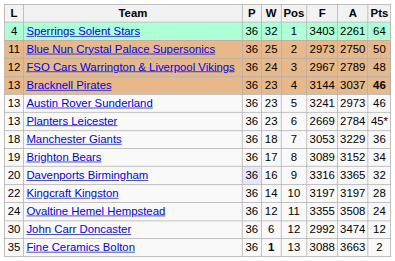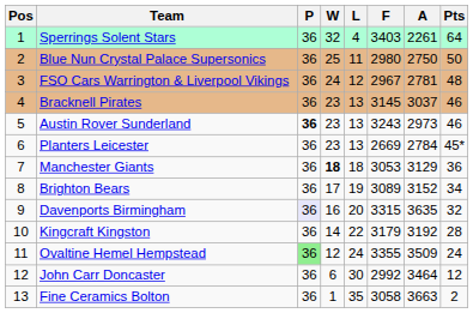 <table class="wikitable" style="font-size: 100%">
 <tr>
-<th width=20>L</th>
+<th width=20>Pos</th>
 <th width=300>Team</th>
 <th width=20>P</th>
 <th width=20>W</th>
-<th width=20>Pos</th>
+<th width=20>L</th>
 <th width=20>F</th>
 <th width=20>A</th>
 <th width=20>Pts</th>
 </tr>
 <tr align=center style="background: #ADFFD6;">
-<td>4</td>
+<td>1</td>
 <td align="left"><a href='#'>Sperrings Solent Stars</a></td>
 <td>36</td>
 <td>32</td>
-<td>1</td>
+<td>4</td>
 <td>3403</td>
 <td>2261</td>
 <td>64</td>
 </tr>
 <tr align=center style="background: #E6B88A;">
-<td>11</td>
+<td>2</td>
 <td align="left"><a href='#'>Blue Nun Crystal Palace Supersonics</a></td>
 <td>36</td>
 <td>25</td>
-<td>2</td>
-<td>2973</td>
+<td>11</td>
+<td>2980</td>
 <td>2750</td>
 <td>50</td>
 </tr>
 <tr align=center style="background: #E6B88A;">
-<td>12</td>
+<td>3</td>
 <td align="left"><a href='#'>FSO Cars Warrington & Liverpool Vikings</a></td>
 <td>36</td>
 <td>24</td>
-<td>3</td>
+<td>12</td>
 <td>2967</td>
-<td>2789</td>
+<td>2781</td>
 <td>48</td>
 </tr>
 <tr align=center style="background: #E6B88A;">
-<td>13</td>
+<td>4</td>
 <td align="left"><a href='#'>Bracknell Pirates</a></td>
 <td>36</td>
 <td>23</td>
-<td>4</td>
-<td>3144</td>
+<td>13</td>
+<td>3145</td>
 <td>3037</td>
-<td><strong>46</strong></td>
+<td>46</td>
 </tr>
 <tr align=center>
+<td>5</td>
+<td align="left"><a href='#'>Austin Rover Sunderland</a></td>
+<td><strong>36</strong></td>
+<td>23</td>
 <td>13</td>
-<td align="left"><a href='#'>Austin Rover Sunderland</a></td>
-<td>36</td>
-<td>23</td>
-<td>5</td>
-<td>3241</td>
+<td>3243</td>
 <td>2973</td>
 <td>46</td>
 </tr>
 <tr align=center>
-<td>13</td>
+<td>6</td>
 <td align="left"><a href='#'>Planters Leicester</a></td>
 <td>36</td>
 <td>23</td>
-<td>6</td>
+<td>13</td>
 <td>2669</td>
 <td>2784</td>
 <td>45*</td>
 </tr>
 <tr align=center>
-<td>18</td>
+<td>7</td>
 <td align="left"><a href='#'>Manchester Giants</a></td>
 <td>36</td>
+<td><strong>18</strong></td>
 <td>18</td>
-<td>7</td>
 <td>3053</td>
-<td>3229</td>
+<td>3129</td>
 <td>36</td>
 </tr>
 <tr align=center>
-<td>19</td>
+<td>8</td>
 <td align="left"><a href='#'>Brighton Bears</a></td>
 <td>36</td>
 <td>17</td>
-<td>8</td>
+<td>19</td>
 <td>3089</td>
 <td>3152</td>
 <td>34</td>
 </tr>
 <tr align=center>
-<td>20</td>
+<td>9</td>
 <td align="left"><a href='#'>Davenports Birmingham</a></td>
 <td style="background: lavender;">36</td>
 <td>16</td>
-<td>9</td>
-<td>3316</td>
-<td>3365</td>
+<td>20</td>
+<td>3315</td>
+<td>3635</td>
 <td>32</td>
 </tr>
 <tr align=center>
-<td>22</td>
+<td>10</td>
 <td align="left"><a href='#'>Kingcraft Kingston</a></td>
 <td>36</td>
 <td>14</td>
-<td>10</td>
-<td>3197</td>
-<td>3197</td>
+<td>22</td>
+<td>3179</td>
+<td>3192</td>
 <td>28</td>
 </tr>
 <tr align=center>
+<td>11</td>
+<td align="left"><a href='#'>Ovaltine Hemel Hempstead</a></td>
+<td style="background: lightgreen;">36</td>
+<td>12</td>
 <td>24</td>
-<td align="left"><a href='#'>Ovaltine Hemel Hempstead</a></td>
-<td>36</td>
-<td>12</td>
-<td>11</td>
 <td>3355</td>
-<td>3508</td>
+<td>3509</td>
 <td>24</td>
 </tr>
 <tr align=center>
-<td>30</td>
+<td>12</td>
 <td align="left"><a href='#'>John Carr Doncaster</a></td>
 <td>36</td>
 <td>6</td>
-<td>12</td>
+<td>30</td>
 <td>2992</td>
-<td>3474</td>
+<td>3464</td>
 <td>12</td>
 </tr>
 <tr align=center>
-<td>35</td>
+<td>13</td>
 <td align="left"><a href='#'>Fine Ceramics Bolton</a></td>
 <td>36</td>
-<td><strong>1</strong></td>
-<td>13</td>
-<td>3088</td>
+<td>1</td>
+<td>35</td>
+<td>3058</td>
 <td>3663</td>
 <td>2</td>
 </tr>
 </table>
